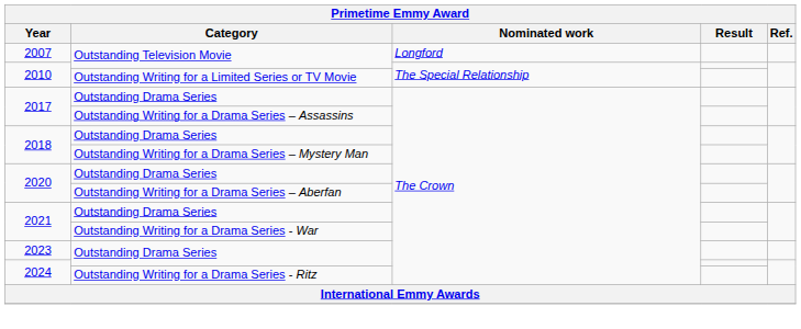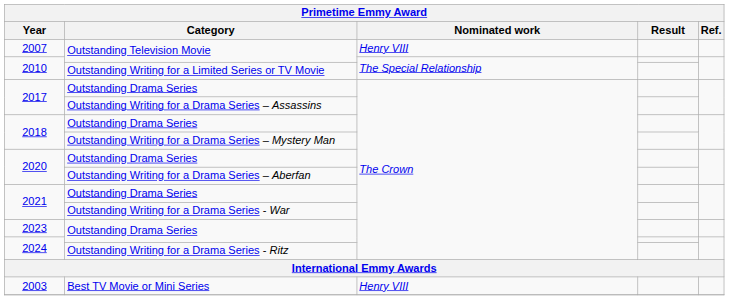 <table class=wikitable>
 <tr>
 <th colspan=5><a href='#'>Primetime Emmy Award</a></th>
 </tr>
 <tr>
 <th scope="col" style="width:5em;">Year</th>
 <th scope="col" style="width:26em;">Category</th>
 <th scope="col" style="width:25em;">Nominated work</th>
 <th scope="col" style="width:5em;">Result</th>
 <th>Ref.</th>
 </tr>
 <tr>
 <td style="text-align:center;"><a href='#'>2007</a></td>
 <td rowspan=2><a href='#'>Outstanding Television Movie</a></td>
-<td><em><a href='#'>Longford</a></em></td>
+<td><em><a href='#'>Henry VIII</a></em></td>
 <td></td>
 <td></td>
 </tr>
 <tr>
 <td style="text-align:center;", rowspan=2><a href='#'>2010</a></td>
 <td rowspan=2><em><a href='#'>The Special Relationship</a></em></td>
 <td></td>
 <td rowspan=2></td>
 </tr>
 <tr>
 <td><a href='#'>Outstanding Writing for a Limited Series or TV Movie</a></td>
 <td></td>
 </tr>
 <tr>
 <td style="text-align:center;", rowspan=2><a href='#'>2017</a></td>
 <td><a href='#'>Outstanding Drama Series</a></td>
 <td rowspan=11><em><a href='#'>The Crown</a></em></td>
 <td></td>
 <td rowspan=2></td>
 </tr>
 <tr>
 <td><a href='#'>Outstanding Writing for a Drama Series</a> – <em>Assassins</em></td>
 <td></td>
 </tr>
 <tr>
 <td style="text-align:center;", rowspan=2><a href='#'>2018</a></td>
 <td><a href='#'>Outstanding Drama Series</a></td>
 <td></td>
 <td rowspan=2></td>
 </tr>
 <tr>
 <td><a href='#'>Outstanding Writing for a Drama Series</a> – <em>Mystery Man</em></td>
 <td></td>
 </tr>
 <tr>
 <td style="text-align:center;", rowspan=2><a href='#'>2020</a></td>
 <td><a href='#'>Outstanding Drama Series</a></td>
 <td></td>
 <td rowspan=2></td>
 </tr>
 <tr>
 <td><a href='#'>Outstanding Writing for a Drama Series</a> – <em>Aberfan</em></td>
 <td></td>
 </tr>
 <tr>
 <td style="text-align:center;", rowspan=2><a href='#'>2021</a></td>
 <td><a href='#'>Outstanding Drama Series</a></td>
 <td></td>
 <td rowspan=2></td>
 </tr>
 <tr>
 <td><a href='#'>Outstanding Writing for a Drama Series</a> - <em>War</em></td>
 <td></td>
 </tr>
 <tr>
 <td style="text-align:center;", rowspan=1><a href='#'>2023</a></td>
 <td rowspan=2><a href='#'>Outstanding Drama Series</a></td>
 <td></td>
 </tr>
 <tr>
 <td style="text-align:center;", rowspan=2><a href='#'>2024</a></td>
 <td></td>
 <td rowspan=2></td>
 </tr>
 <tr>
 <td><a href='#'>Outstanding Writing for a Drama Series</a> - <em>Ritz</em></td>
 <td></td>
 </tr>
 <tr>
 <th colspan=5><a href='#'>International Emmy Awards</a></th>
 </tr>
 <tr>
+<td style="text-align:center;"><a href='#'>2003</a></td>
+<td rowspan=1><a href='#'>Best TV Movie or Mini Series</a></td>
+<td><em><a href='#'>Henry VIII</a></em></td>
+<td></td>
+<td></td>
+</tr>
+<tr>
 </tr>
 </table>
